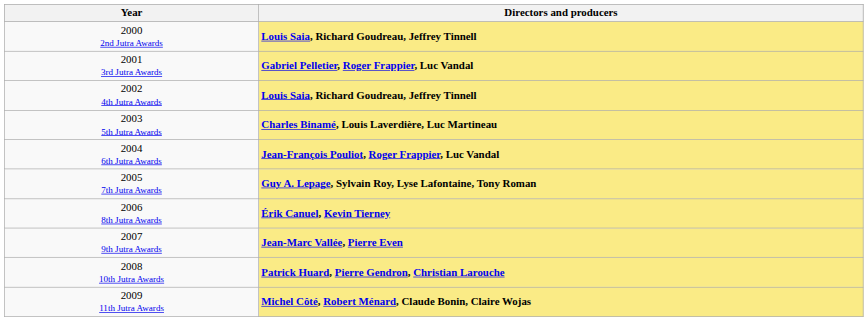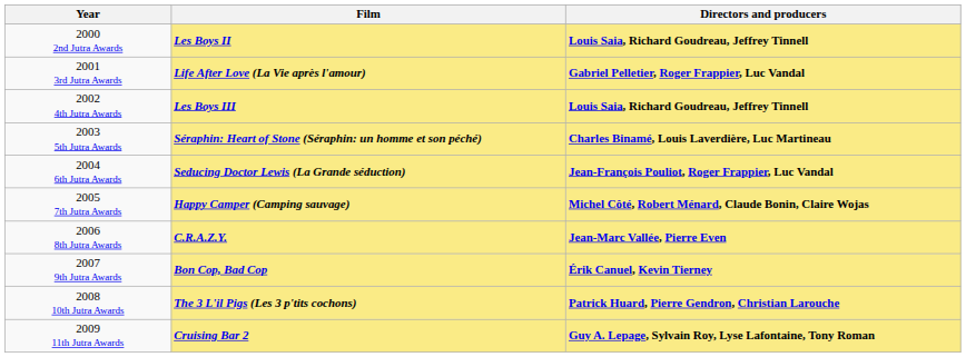 <table class="wikitable" style="width:100%;">
 <tr style="background:#bebebe;">
 <th style="width:8%;">Year</th>
+<th style="width:19%;">Film</th>
 <th style="width:19%;">Directors and producers</th>
 </tr>
 <tr>
 <td align="center">2000 <br> <small><a href='#'>2nd Jutra Awards</a></small></td>
+<td style="background:#FAEB86"><strong><em><a href='#'>Les Boys II</a></em></strong></td>
 <td style="background:#FAEB86"><strong><a href='#'>Louis Saia</a>, Richard Goudreau, Jeffrey Tinnell</strong></td>
 </tr>
 <tr>
 <td align="center">2001<br> <small><a href='#'>3rd Jutra Awards</a></small></td>
+<td style="background:#FAEB86"><strong><em><a href='#'>Life After Love</a> (La Vie après l'amour)</em></strong></td>
 <td style="background:#FAEB86"><strong><a href='#'>Gabriel Pelletier</a>, <a href='#'>Roger Frappier</a>, Luc Vandal</strong></td>
 </tr>
 <tr>
 <td align="center">2002<br> <small><a href='#'>4th Jutra Awards</a></small></td>
+<td style="background:#FAEB86"><strong><em><a href='#'>Les Boys III</a></em></strong></td>
 <td style="background:#FAEB86"><strong><a href='#'>Louis Saia</a>, Richard Goudreau, Jeffrey Tinnell</strong></td>
 </tr>
 <tr>
 <td align="center">2003 <br> <small><a href='#'>5th Jutra Awards</a></small></td>
+<td style="background:#FAEB86"><strong><em><a href='#'>Séraphin: Heart of Stone</a> (Séraphin: un homme et son péché)</em></strong></td>
 <td style="background:#FAEB86"><strong><a href='#'>Charles Binamé</a>, Louis Laverdière, Luc Martineau</strong></td>
 </tr>
 <tr>
 <td align="center">2004 <br> <small><a href='#'>6th Jutra Awards</a></small></td>
+<td style="background:#FAEB86"><strong><em><a href='#'>Seducing Doctor Lewis</a> (La Grande séduction)</em></strong></td>
 <td style="background:#FAEB86"><strong><a href='#'>Jean-François Pouliot</a>, <a href='#'>Roger Frappier</a>, Luc Vandal</strong></td>
 </tr>
 <tr>
 <td align="center">2005 <br> <small><a href='#'>7th Jutra Awards</a></small></td>
-<td style="background:#FAEB86"><strong><a href='#'>Guy A. Lepage</a>, Sylvain Roy, Lyse Lafontaine, Tony Roman</strong></td>
+<td style="background:#FAEB86"><strong><em><a href='#'>Happy Camper</a> (Camping sauvage)</em></strong></td>
+<td style="background:#FAEB86"><strong><a href='#'>Michel Côté</a>, <a href='#'>Robert Ménard</a>, Claude Bonin, Claire Wojas</strong></td>
 </tr>
 <tr>
 <td align="center">2006<br> <small><a href='#'>8th Jutra Awards</a></small></td>
+<td style="background:#FAEB86"><strong><em><a href='#'>C.R.A.Z.Y.</a></em></strong></td>
+<td style="background:#FAEB86"><strong><a href='#'>Jean-Marc Vallée</a>, <a href='#'>Pierre Even</a></strong></td>
+</tr>
+<tr>
+<td align="center">2007 <br> <small><a href='#'>9th Jutra Awards</a></small></td>
+<td style="background:#FAEB86"><strong><em><a href='#'>Bon Cop, Bad Cop</a></em></strong></td>
 <td style="background:#FAEB86"><strong><a href='#'>Érik Canuel</a>, <a href='#'>Kevin Tierney</a></strong></td>
 </tr>
 <tr>
-<td align="center">2007 <br> <small><a href='#'>9th Jutra Awards</a></small></td>
-<td style="background:#FAEB86"><strong><a href='#'>Jean-Marc Vallée</a>, <a href='#'>Pierre Even</a></strong></td>
-</tr>
-<tr>
 <td align="center">2008 <br> <small><a href='#'>10th Jutra Awards</a></small></td>
+<td style="background:#FAEB86"><strong><em><a href='#'>The 3 L'il Pigs</a> (Les 3 p'tits cochons)</em></strong></td>
 <td style="background:#FAEB86"><strong><a href='#'>Patrick Huard</a>, <a href='#'>Pierre Gendron</a>, <a href='#'>Christian Larouche</a></strong></td>
 </tr>
 <tr>
 <td align="center">2009 <br> <small><a href='#'>11th Jutra Awards</a></small></td>
-<td style="background:#FAEB86"><strong><a href='#'>Michel Côté</a>, <a href='#'>Robert Ménard</a>, Claude Bonin, Claire Wojas</strong></td>
+<td style="background:#FAEB86"><strong><em><a href='#'>Cruising Bar 2</a></em></strong></td>
+<td style="background:#FAEB86"><strong><a href='#'>Guy A. Lepage</a>, Sylvain Roy, Lyse Lafontaine, Tony Roman</strong></td>
 </tr>
 </table>
